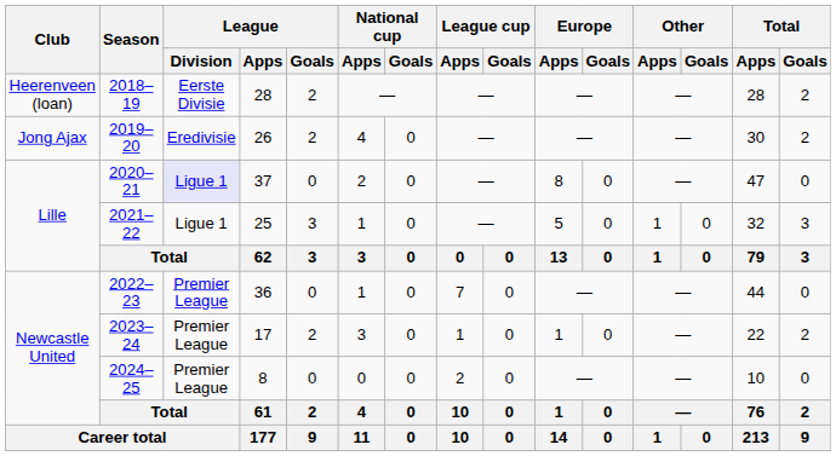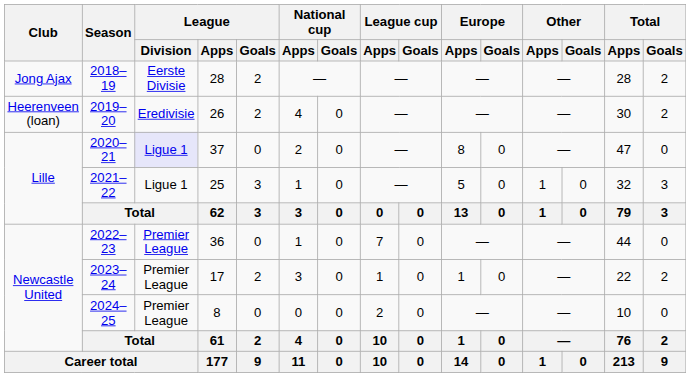 <table class="wikitable" style="text-align: center;">
 <tr>
 <th rowspan="2">Club</th>
 <th rowspan="2">Season</th>
 <th colspan="3">League</th>
 <th colspan="2">National cup</th>
 <th colspan="2">League cup</th>
 <th colspan="2">Europe</th>
 <th colspan="2">Other</th>
 <th colspan="2">Total</th>
 </tr>
 <tr>
 <th>Division</th>
 <th>Apps</th>
 <th>Goals</th>
 <th>Apps</th>
 <th>Goals</th>
 <th>Apps</th>
 <th>Goals</th>
 <th>Apps</th>
 <th>Goals</th>
 <th>Apps</th>
 <th>Goals</th>
 <th>Apps</th>
 <th>Goals</th>
 </tr>
 <tr>
-<td><a href='#'>Heerenveen</a> (loan)</td>
+<td><a href='#'>Jong Ajax</a></td>
 <td><a href='#'>2018–19</a></td>
 <td><a href='#'>Eerste Divisie</a></td>
 <td>28</td>
 <td>2</td>
 <td colspan="2">—</td>
 <td colspan="2">—</td>
 <td colspan="2">—</td>
 <td colspan="2">—</td>
 <td>28</td>
 <td>2</td>
 </tr>
 <tr>
-<td><a href='#'>Jong Ajax</a></td>
+<td><a href='#'>Heerenveen</a> (loan)</td>
 <td><a href='#'>2019–20</a></td>
 <td><a href='#'>Eredivisie</a></td>
 <td>26</td>
 <td>2</td>
 <td>4</td>
 <td>0</td>
 <td colspan="2">—</td>
 <td colspan="2">—</td>
 <td colspan="2">—</td>
 <td>30</td>
 <td>2</td>
 </tr>
 <tr>
 <td rowspan="3"><a href='#'>Lille</a></td>
 <td><a href='#'>2020–21</a></td>
 <td style="background: lavender;"><a href='#'>Ligue 1</a></td>
 <td>37</td>
 <td>0</td>
 <td>2</td>
 <td>0</td>
 <td colspan="2">—</td>
 <td>8</td>
 <td>0</td>
 <td colspan="2">—</td>
 <td>47</td>
 <td>0</td>
 </tr>
 <tr>
 <td><a href='#'>2021–22</a></td>
 <td>Ligue 1</td>
 <td>25</td>
 <td>3</td>
 <td>1</td>
 <td>0</td>
 <td colspan="2">—</td>
 <td>5</td>
 <td>0</td>
 <td>1</td>
 <td>0</td>
 <td>32</td>
 <td>3</td>
 </tr>
 <tr>
 <th colspan="2">Total</th>
 <th>62</th>
 <th>3</th>
 <th>3</th>
 <th>0</th>
 <th>0</th>
 <th>0</th>
 <th>13</th>
 <th>0</th>
 <th>1</th>
 <th>0</th>
 <th>79</th>
 <th>3</th>
 </tr>
 <tr>
 <td rowspan="4"><a href='#'>Newcastle United</a></td>
 <td><a href='#'>2022–23</a></td>
 <td><a href='#'>Premier League</a></td>
 <td>36</td>
 <td>0</td>
 <td>1</td>
 <td>0</td>
 <td>7</td>
 <td>0</td>
 <td colspan="2">—</td>
 <td colspan="2">—</td>
 <td>44</td>
 <td>0</td>
 </tr>
 <tr>
 <td><a href='#'>2023–24</a></td>
 <td>Premier League</td>
 <td>17</td>
 <td>2</td>
 <td>3</td>
 <td>0</td>
 <td>1</td>
 <td>0</td>
 <td>1</td>
 <td>0</td>
 <td colspan="2">—</td>
 <td>22</td>
 <td>2</td>
 </tr>
 <tr>
 <td><a href='#'>2024–25</a></td>
 <td>Premier League</td>
 <td>8</td>
 <td>0</td>
 <td>0</td>
 <td>0</td>
 <td>2</td>
 <td>0</td>
 <td colspan="2">—</td>
 <td colspan="2">—</td>
 <td>10</td>
 <td>0</td>
 </tr>
 <tr>
 <th colspan="2">Total</th>
 <th>61</th>
 <th>2</th>
 <th>4</th>
 <th>0</th>
 <th>10</th>
 <th>0</th>
 <th>1</th>
 <th>0</th>
 <th colspan="2">—</th>
 <th>76</th>
 <th>2</th>
 </tr>
 <tr>
 <th colspan="3">Career total</th>
 <th>177</th>
 <th>9</th>
 <th>11</th>
 <th>0</th>
 <th>10</th>
 <th>0</th>
 <th>14</th>
 <th>0</th>
 <th>1</th>
 <th>0</th>
 <th>213</th>
 <th>9</th>
 </tr>
 </table>
